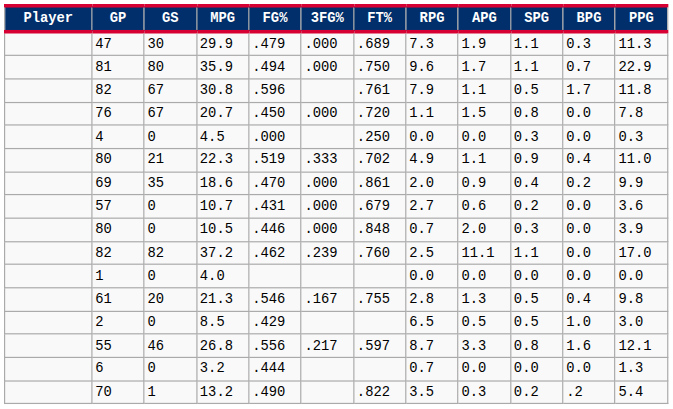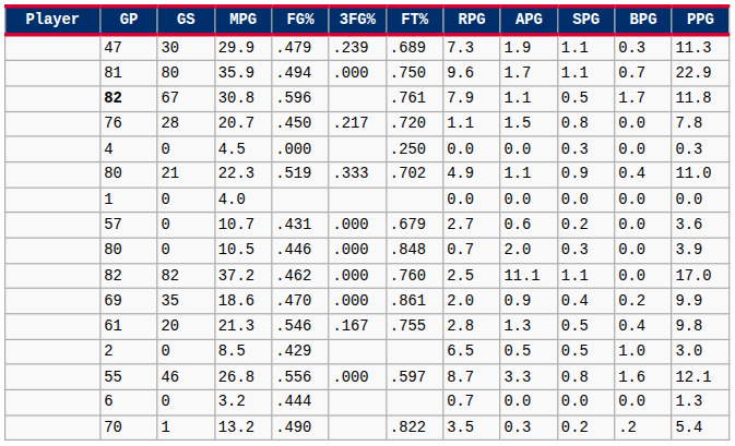 <table class="wikitable sortable" style="font-size: 90%">
 <tr>
 <th style="background: #012F6B; color:#FFFFFF; border-top:#D60032 3px solid; border-bottom:#D60032 3px solid;"  width="10%">Player</th>
 <th style="background: #012F6B; color:#FFFFFF; border-top:#D60032 3px solid; border-bottom:#D60032 3px solid;" width="6%">GP</th>
 <th style="background: #012F6B; color:#FFFFFF; border-top:#D60032 3px solid; border-bottom:#D60032 3px solid;" width="6%">GS</th>
 <th style="background: #012F6B; color:#FFFFFF; border-top:#D60032 3px solid; border-bottom:#D60032 3px solid;" width="6%">MPG</th>
 <th style="background: #012F6B; color:#FFFFFF; border-top:#D60032 3px solid; border-bottom:#D60032 3px solid;" width="6%">FG%</th>
 <th style="background: #012F6B; color:#FFFFFF; border-top:#D60032 3px solid; border-bottom:#D60032 3px solid;" width="6%">3FG%</th>
 <th style="background: #012F6B; color:#FFFFFF; border-top:#D60032 3px solid; border-bottom:#D60032 3px solid;" width="6%">FT%</th>
 <th style="background: #012F6B; color:#FFFFFF; border-top:#D60032 3px solid; border-bottom:#D60032 3px solid;" width="6%">RPG</th>
 <th style="background: #012F6B; color:#FFFFFF; border-top:#D60032 3px solid; border-bottom:#D60032 3px solid;" width="6%">APG</th>
 <th style="background: #012F6B; color:#FFFFFF; border-top:#D60032 3px solid; border-bottom:#D60032 3px solid;" width="6%">SPG</th>
 <th style="background: #012F6B; color:#FFFFFF; border-top:#D60032 3px solid; border-bottom:#D60032 3px solid;" width="6%">BPG</th>
 <th style="background: #012F6B; color:#FFFFFF; border-top:#D60032 3px solid; border-bottom:#D60032 3px solid;" width="6%">PPG</th>
 </tr>
 <tr>
 <td></td>
 <td>47</td>
 <td>30</td>
 <td>29.9</td>
 <td>.479</td>
-<td>.000</td>
+<td>.239</td>
 <td>.689</td>
 <td>7.3</td>
 <td>1.9</td>
 <td>1.1</td>
 <td>0.3</td>
 <td>11.3</td>
 </tr>
 <tr>
 <td></td>
 <td>81</td>
 <td>80</td>
 <td>35.9</td>
 <td>.494</td>
 <td>.000</td>
 <td>.750</td>
 <td>9.6</td>
 <td>1.7</td>
 <td>1.1</td>
 <td>0.7</td>
 <td>22.9</td>
 </tr>
 <tr>
 <td></td>
-<td>82</td>
+<td><strong>82</strong></td>
 <td>67</td>
 <td>30.8</td>
 <td>.596</td>
 <td></td>
 <td>.761</td>
 <td>7.9</td>
 <td>1.1</td>
 <td>0.5</td>
 <td>1.7</td>
 <td>11.8</td>
 </tr>
 <tr>
 <td></td>
 <td>76</td>
-<td>67</td>
+<td>28</td>
 <td>20.7</td>
 <td>.450</td>
-<td>.000</td>
+<td>.217</td>
 <td>.720</td>
 <td>1.1</td>
 <td>1.5</td>
 <td>0.8</td>
 <td>0.0</td>
 <td>7.8</td>
 </tr>
 <tr>
 <td></td>
 <td>4</td>
 <td>0</td>
 <td>4.5</td>
 <td>.000</td>
 <td></td>
 <td>.250</td>
 <td>0.0</td>
 <td>0.0</td>
 <td>0.3</td>
 <td>0.0</td>
 <td>0.3</td>
 </tr>
 <tr>
 <td></td>
 <td>80</td>
 <td>21</td>
 <td>22.3</td>
 <td>.519</td>
 <td>.333</td>
 <td>.702</td>
 <td>4.9</td>
 <td>1.1</td>
 <td>0.9</td>
 <td>0.4</td>
 <td>11.0</td>
 </tr>
 <tr>
 <td></td>
-<td>69</td>
-<td>35</td>
-<td>18.6</td>
-<td>.470</td>
-<td>.000</td>
-<td>.861</td>
-<td>2.0</td>
-<td>0.9</td>
-<td>0.4</td>
-<td>0.2</td>
-<td>9.9</td>
+<td>1</td>
+<td>0</td>
+<td>4.0</td>
+<td></td>
+<td></td>
+<td></td>
+<td>0.0</td>
+<td>0.0</td>
+<td>0.0</td>
+<td>0.0</td>
+<td>0.0</td>
 </tr>
 <tr>
 <td></td>
 <td>57</td>
 <td>0</td>
 <td>10.7</td>
 <td>.431</td>
 <td>.000</td>
 <td>.679</td>
 <td>2.7</td>
 <td>0.6</td>
 <td>0.2</td>
 <td>0.0</td>
 <td>3.6</td>
 </tr>
 <tr>
 <td></td>
 <td>80</td>
 <td>0</td>
 <td>10.5</td>
 <td>.446</td>
 <td>.000</td>
 <td>.848</td>
 <td>0.7</td>
 <td>2.0</td>
 <td>0.3</td>
 <td>0.0</td>
 <td>3.9</td>
 </tr>
 <tr>
 <td></td>
 <td>82</td>
 <td>82</td>
 <td>37.2</td>
 <td>.462</td>
-<td>.239</td>
+<td>.000</td>
 <td>.760</td>
 <td>2.5</td>
 <td>11.1</td>
 <td>1.1</td>
 <td>0.0</td>
 <td>17.0</td>
 </tr>
 <tr>
 <td></td>
-<td>1</td>
-<td>0</td>
-<td>4.0</td>
-<td></td>
-<td></td>
-<td></td>
-<td>0.0</td>
-<td>0.0</td>
-<td>0.0</td>
-<td>0.0</td>
-<td>0.0</td>
+<td>69</td>
+<td>35</td>
+<td>18.6</td>
+<td>.470</td>
+<td>.000</td>
+<td>.861</td>
+<td>2.0</td>
+<td>0.9</td>
+<td>0.4</td>
+<td>0.2</td>
+<td>9.9</td>
 </tr>
 <tr>
 <td></td>
 <td>61</td>
 <td>20</td>
 <td>21.3</td>
 <td>.546</td>
 <td>.167</td>
 <td>.755</td>
 <td>2.8</td>
 <td>1.3</td>
 <td>0.5</td>
 <td>0.4</td>
 <td>9.8</td>
 </tr>
 <tr>
 <td></td>
 <td>2</td>
 <td>0</td>
 <td>8.5</td>
 <td>.429</td>
 <td></td>
 <td></td>
 <td>6.5</td>
 <td>0.5</td>
 <td>0.5</td>
 <td>1.0</td>
 <td>3.0</td>
 </tr>
 <tr>
 <td></td>
 <td>55</td>
 <td>46</td>
 <td>26.8</td>
 <td>.556</td>
-<td>.217</td>
+<td>.000</td>
 <td>.597</td>
 <td>8.7</td>
 <td>3.3</td>
 <td>0.8</td>
 <td>1.6</td>
 <td>12.1</td>
 </tr>
 <tr>
 <td></td>
 <td>6</td>
 <td>0</td>
 <td>3.2</td>
 <td>.444</td>
 <td></td>
 <td></td>
 <td>0.7</td>
 <td>0.0</td>
 <td>0.0</td>
 <td>0.0</td>
 <td>1.3</td>
 </tr>
 <tr>
 <td></td>
 <td>70</td>
 <td>1</td>
 <td>13.2</td>
 <td>.490</td>
 <td></td>
 <td>.822</td>
 <td>3.5</td>
 <td>0.3</td>
 <td>0.2</td>
 <td>.2</td>
 <td>5.4</td>
 </tr>
 </table>
